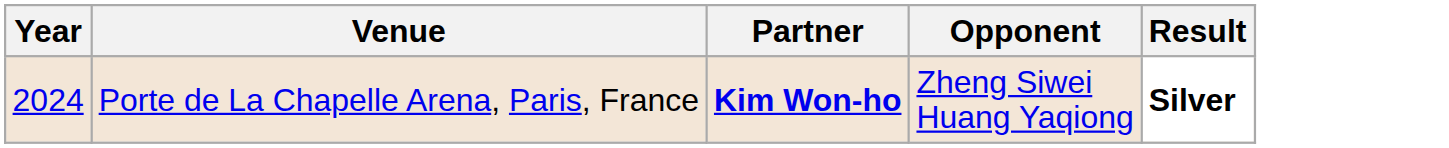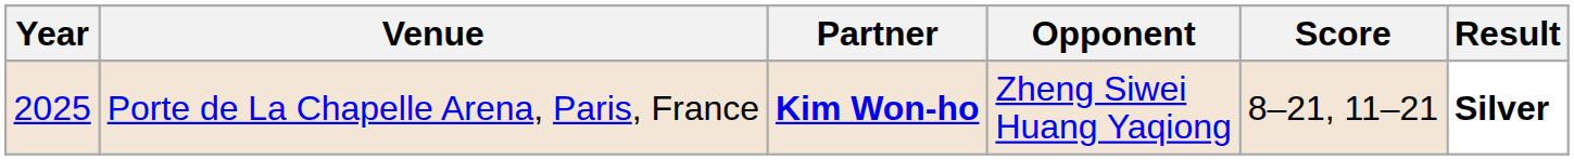 <table class="sortable wikitable" style="font-size: 90%">
 <tr>
 <th>Year</th>
 <th>Venue</th>
 <th>Partner</th>
 <th>Opponent</th>
+<th>Score</th>
 <th>Result</th>
 </tr>
 <tr style="background:#F3E6D7">
-<td align="center"><a href='#'>2024</a></td>
+<td align="center"><a href='#'>2025</a></td>
 <td align="left"><a href='#'>Porte de La Chapelle Arena</a>, <a href='#'>Paris</a>, France</td>
 <td align="left"><strong> <a href='#'>Kim Won-ho</a></strong></td>
 <td align="left"> <a href='#'>Zheng Siwei</a><br> <a href='#'>Huang Yaqiong</a></td>
+<td align="left">8–21, 11–21</td>
 <td style="text-align:left; background:white"> <strong>Silver</strong></td>
 </tr>
 </table>
